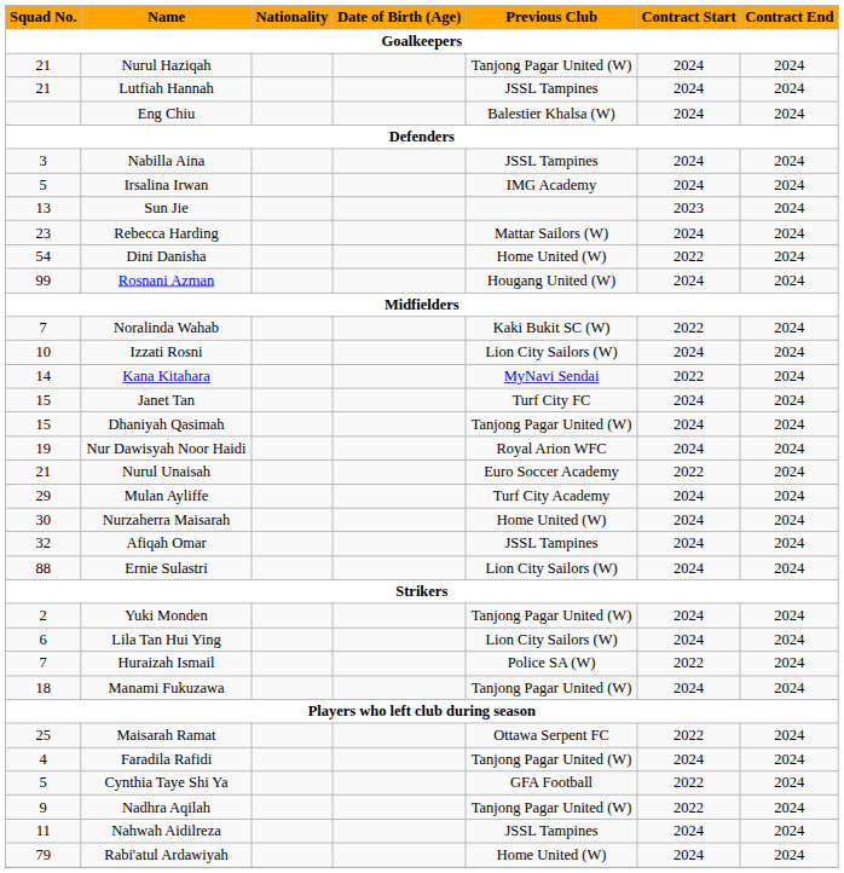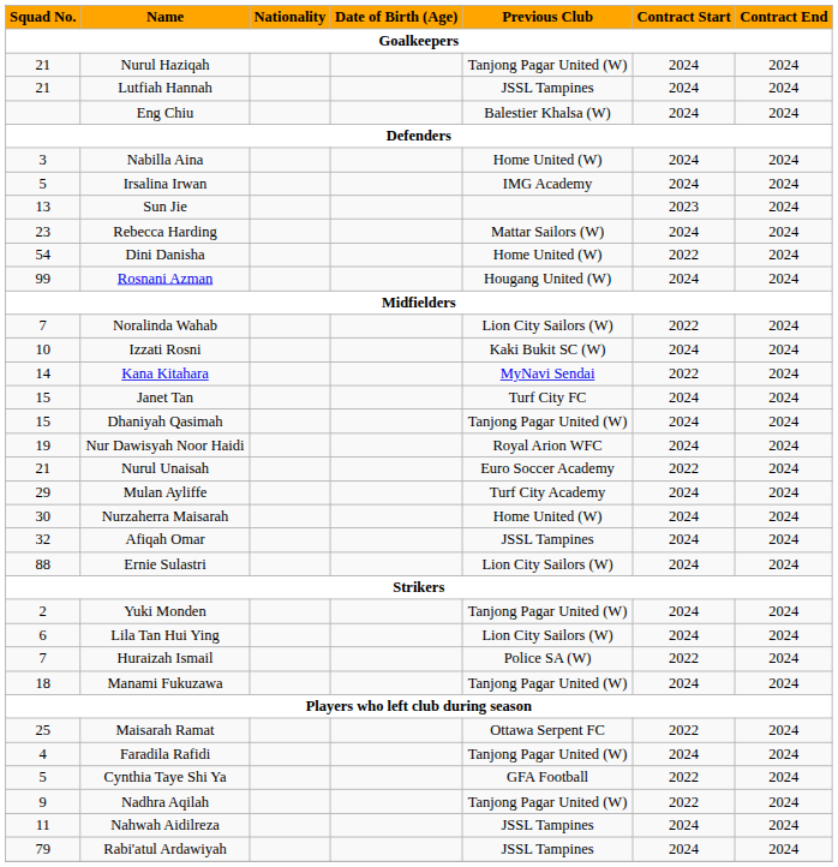 <table class="wikitable" style="text-align:center; font-size:100%; width:100%;">
 <tr>
 <th style="background:#FFA500; color:black; text-align:center;">Squad No.</th>
 <th style="background:#FFA500; color:black; text-align:center;">Name</th>
 <th style="background:#FFA500; color:black; text-align:center;">Nationality</th>
 <th style="background:#FFA500; color:black; text-align:center;">Date of Birth (Age)</th>
 <th style="background:#FFA500; color:black; text-align:center;">Previous Club</th>
 <th style="background:#FFA500; color:black; text-align:center;">Contract Start</th>
 <th style="background:#FFA500; color:black; text-align:center;">Contract End</th>
 </tr>
 <tr>
 <th colspan="8" style="background:white; text-align:center">Goalkeepers</th>
 </tr>
 <tr>
 <td>21</td>
 <td>Nurul Haziqah</td>
 <td></td>
 <td></td>
 <td> Tanjong Pagar United (W)</td>
 <td>2024</td>
 <td>2024</td>
 </tr>
 <tr>
 <td>21</td>
 <td>Lutfiah Hannah</td>
 <td></td>
 <td></td>
 <td> JSSL Tampines</td>
 <td>2024</td>
 <td>2024</td>
 </tr>
 <tr>
 <td></td>
 <td>Eng Chiu</td>
 <td></td>
 <td></td>
 <td> Balestier Khalsa (W)</td>
 <td>2024</td>
 <td>2024</td>
 </tr>
 <tr>
 <th colspan="8" style="background:white; text-align:center">Defenders</th>
 </tr>
 <tr>
 <td>3</td>
 <td>Nabilla Aina</td>
 <td></td>
 <td></td>
-<td> JSSL Tampines</td>
+<td> Home United (W)</td>
 <td>2024</td>
 <td>2024</td>
 </tr>
 <tr>
 <td>5</td>
 <td>Irsalina Irwan</td>
 <td></td>
 <td></td>
 <td> IMG Academy</td>
 <td>2024</td>
 <td>2024</td>
 </tr>
 <tr>
 <td>13</td>
 <td>Sun Jie</td>
 <td></td>
 <td></td>
 <td></td>
 <td>2023</td>
 <td>2024</td>
 </tr>
 <tr>
 <td>23</td>
 <td>Rebecca Harding</td>
 <td></td>
 <td></td>
 <td> Mattar Sailors (W)</td>
 <td>2024</td>
 <td>2024</td>
 </tr>
 <tr>
 <td>54</td>
 <td>Dini Danisha</td>
 <td></td>
 <td></td>
 <td> Home United (W)</td>
 <td>2022</td>
 <td>2024</td>
 </tr>
 <tr>
 <td>99</td>
 <td><a href='#'>Rosnani Azman</a></td>
 <td></td>
 <td></td>
 <td> Hougang United (W)</td>
 <td>2024</td>
 <td>2024</td>
 </tr>
 <tr>
 <th colspan="8" style="background:white; text-align:center">Midfielders</th>
 </tr>
 <tr>
 <td>7</td>
 <td>Noralinda Wahab</td>
 <td></td>
 <td></td>
-<td> Kaki Bukit SC (W)</td>
+<td> Lion City Sailors (W)</td>
 <td>2022</td>
 <td>2024</td>
 </tr>
 <tr>
 <td>10</td>
 <td>Izzati Rosni</td>
 <td></td>
 <td></td>
-<td> Lion City Sailors (W)</td>
+<td> Kaki Bukit SC (W)</td>
 <td>2024</td>
 <td>2024</td>
 </tr>
 <tr>
 <td>14</td>
 <td><a href='#'>Kana Kitahara</a></td>
 <td></td>
 <td></td>
 <td> <a href='#'>MyNavi Sendai</a></td>
 <td>2022</td>
 <td>2024</td>
 </tr>
 <tr>
 <td>15</td>
 <td>Janet Tan</td>
 <td></td>
 <td></td>
 <td> Turf City FC</td>
 <td>2024</td>
 <td>2024</td>
 </tr>
 <tr>
 <td>15</td>
 <td>Dhaniyah Qasimah</td>
 <td></td>
 <td></td>
 <td> Tanjong Pagar United (W)</td>
 <td>2024</td>
 <td>2024</td>
 </tr>
 <tr>
 <td>19</td>
 <td>Nur Dawisyah Noor Haidi</td>
 <td></td>
 <td></td>
 <td> Royal Arion WFC</td>
 <td>2024</td>
 <td>2024</td>
 </tr>
 <tr>
 <td>21</td>
 <td>Nurul Unaisah</td>
 <td></td>
 <td></td>
 <td> Euro Soccer Academy</td>
 <td>2022</td>
 <td>2024</td>
 </tr>
 <tr>
 <td>29</td>
 <td>Mulan Ayliffe</td>
 <td></td>
 <td></td>
 <td> Turf City Academy</td>
 <td>2024</td>
 <td>2024</td>
 </tr>
 <tr>
 <td>30</td>
 <td>Nurzaherra Maisarah</td>
 <td></td>
 <td></td>
 <td> Home United (W)</td>
 <td>2024</td>
 <td>2024</td>
 </tr>
 <tr>
 <td>32</td>
 <td>Afiqah Omar</td>
 <td></td>
 <td></td>
 <td> JSSL Tampines</td>
 <td>2024</td>
 <td>2024</td>
 </tr>
 <tr>
 <td>88</td>
 <td>Ernie Sulastri</td>
 <td></td>
 <td></td>
 <td> Lion City Sailors (W)</td>
 <td>2024</td>
 <td>2024</td>
 </tr>
 <tr>
 <th colspan="8" style="background:white; text-align:center">Strikers</th>
 </tr>
 <tr>
 <td>2</td>
 <td>Yuki Monden</td>
 <td></td>
 <td></td>
 <td> Tanjong Pagar United (W)</td>
 <td>2024</td>
 <td>2024</td>
 </tr>
 <tr>
 <td>6</td>
 <td>Lila Tan Hui Ying</td>
 <td></td>
 <td></td>
 <td> Lion City Sailors (W)</td>
 <td>2024</td>
 <td>2024</td>
 </tr>
 <tr>
 <td>7</td>
 <td>Huraizah Ismail</td>
 <td></td>
 <td></td>
 <td> Police SA (W)</td>
 <td>2022</td>
 <td>2024</td>
 </tr>
 <tr>
 <td>18</td>
 <td>Manami Fukuzawa</td>
 <td></td>
 <td></td>
 <td> Tanjong Pagar United (W)</td>
 <td>2024</td>
 <td>2024</td>
 </tr>
 <tr>
 <th colspan="8" style="background:white; text-align:center">Players who left club during season</th>
 </tr>
 <tr>
 <td>25</td>
 <td>Maisarah Ramat</td>
 <td></td>
 <td></td>
 <td> Ottawa Serpent FC</td>
 <td>2022</td>
 <td>2024</td>
 </tr>
 <tr>
 <td>4</td>
 <td>Faradila Rafidi</td>
 <td></td>
 <td></td>
 <td> Tanjong Pagar United (W)</td>
 <td>2024</td>
 <td>2024</td>
 </tr>
 <tr>
 <td>5</td>
 <td>Cynthia Taye Shi Ya</td>
 <td></td>
 <td></td>
 <td> GFA Football</td>
 <td>2022</td>
 <td>2024</td>
 </tr>
 <tr>
 <td>9</td>
 <td>Nadhra Aqilah</td>
 <td></td>
 <td></td>
 <td> Tanjong Pagar United (W)</td>
 <td>2022</td>
 <td>2024</td>
 </tr>
 <tr>
 <td>11</td>
 <td>Nahwah Aidilreza</td>
 <td></td>
 <td></td>
 <td> JSSL Tampines</td>
 <td>2024</td>
 <td>2024</td>
 </tr>
 <tr>
 <td>79</td>
 <td>Rabi'atul Ardawiyah</td>
 <td></td>
 <td></td>
-<td> Home United (W)</td>
+<td> JSSL Tampines</td>
 <td>2024</td>
 <td>2024</td>
 </tr>
 <tr>
 </tr>
 </table>
